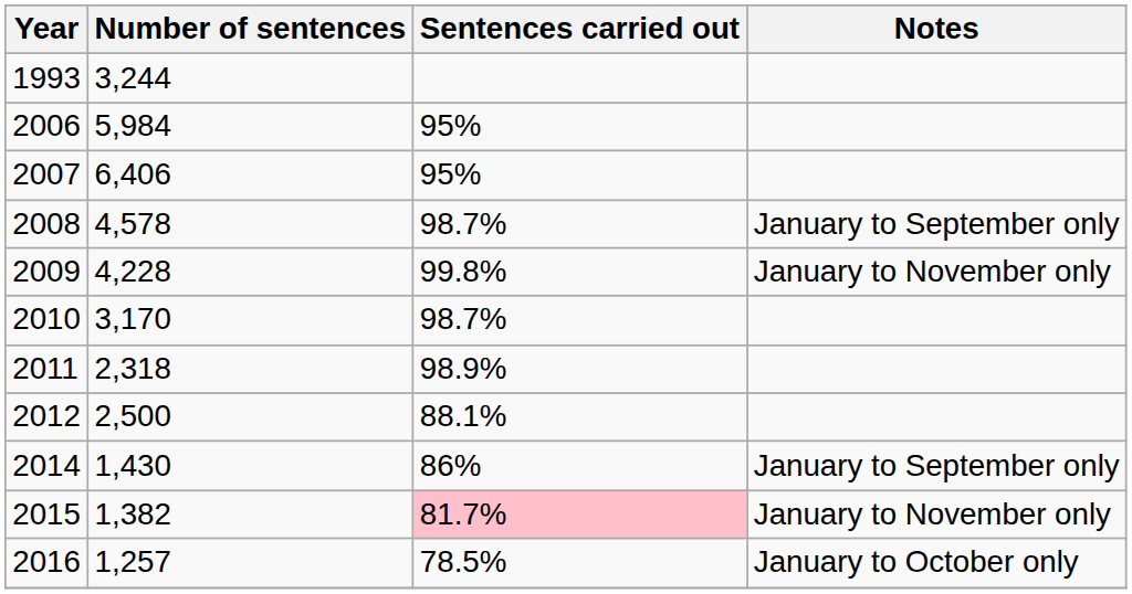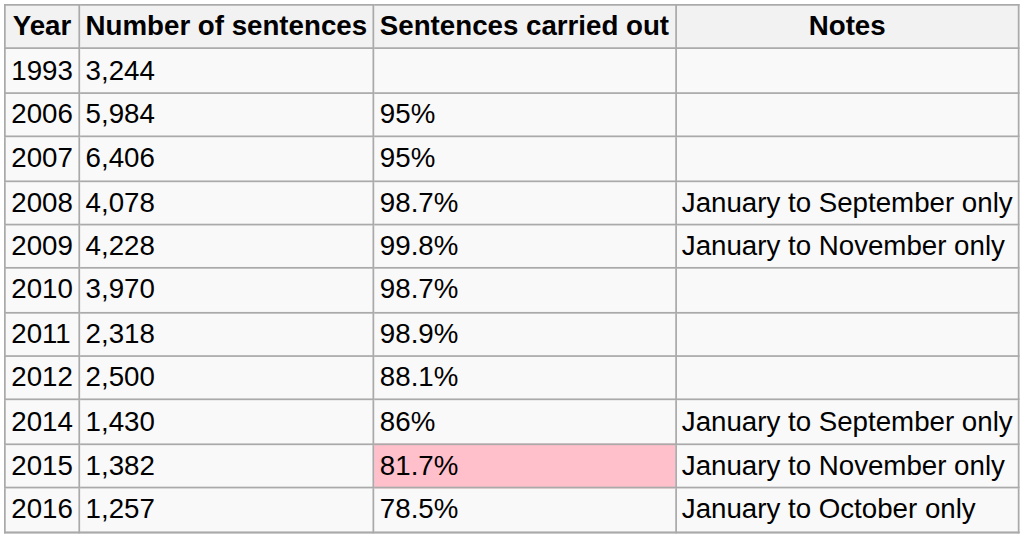 <table class="wikitable">
 <tr>
 <th>Year</th>
 <th>Number of sentences</th>
 <th>Sentences carried out</th>
 <th>Notes</th>
 </tr>
 <tr>
 <td>1993</td>
 <td>3,244</td>
 <td></td>
 <td></td>
 </tr>
 <tr>
 <td>2006</td>
 <td>5,984</td>
 <td>95%</td>
 <td></td>
 </tr>
 <tr>
 <td>2007</td>
 <td>6,406</td>
 <td>95%</td>
 <td></td>
 </tr>
 <tr>
 <td>2008</td>
-<td>4,578</td>
+<td>4,078</td>
 <td>98.7%</td>
 <td>January to September only</td>
 </tr>
 <tr>
 <td>2009</td>
 <td>4,228</td>
 <td>99.8%</td>
 <td>January to November only</td>
 </tr>
 <tr>
 <td>2010</td>
-<td>3,170</td>
+<td>3,970</td>
 <td>98.7%</td>
 <td></td>
 </tr>
 <tr>
 <td>2011</td>
 <td>2,318</td>
 <td>98.9%</td>
 <td></td>
 </tr>
 <tr>
 <td>2012</td>
 <td>2,500</td>
 <td>88.1%</td>
 <td></td>
 </tr>
 <tr>
 <td>2014</td>
 <td>1,430</td>
 <td>86%</td>
 <td>January to September only</td>
 </tr>
 <tr>
 <td>2015</td>
 <td>1,382</td>
 <td style="background: pink;">81.7%</td>
 <td>January to November only</td>
 </tr>
 <tr>
 <td>2016</td>
 <td>1,257</td>
 <td>78.5%</td>
 <td>January to October only</td>
 </tr>
 <tr>
 </tr>
 </table>
